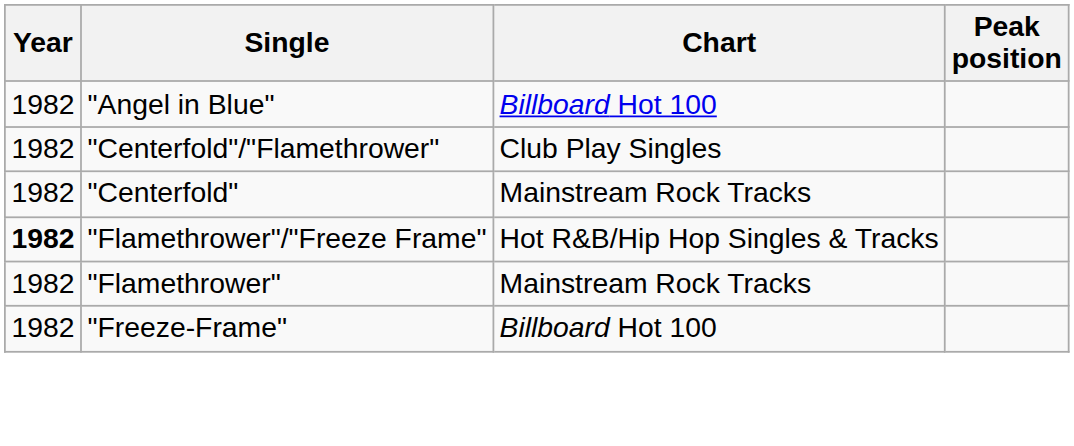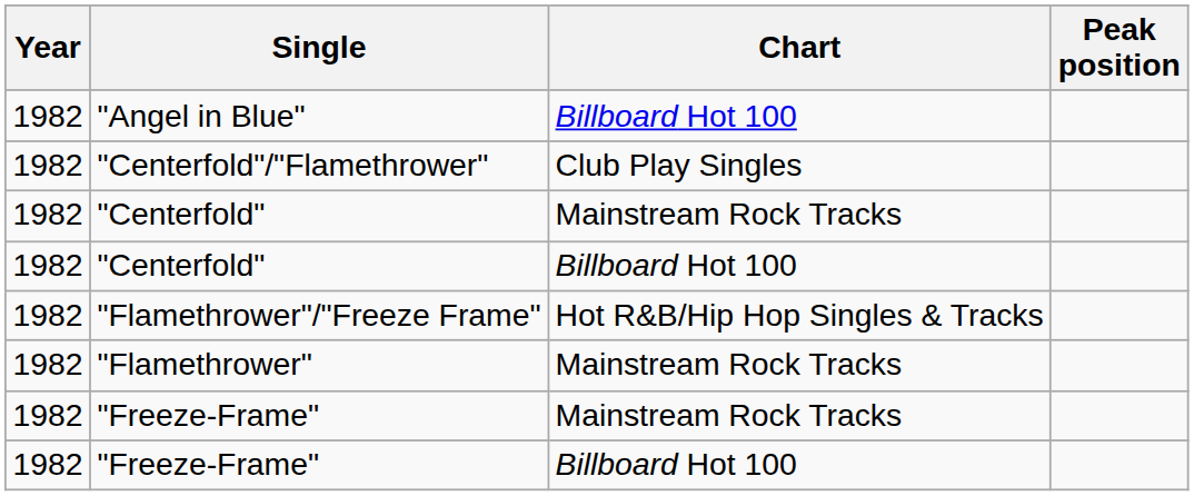 <table class="wikitable">
 <tr>
 <th scope="col">Year</th>
 <th scope="col">Single</th>
 <th scope="col">Chart</th>
 <th scope="col">Peak<br> position</th>
 </tr>
 <tr>
 <td>1982</td>
 <td>"Angel in Blue"</td>
 <td><a href='#'><em>Billboard</em> Hot 100</a></td>
 <td></td>
 </tr>
 <tr>
 <td>1982</td>
 <td>"Centerfold"/"Flamethrower"</td>
 <td>Club Play Singles</td>
 <td></td>
 </tr>
 <tr>
 <td>1982</td>
 <td>"Centerfold"</td>
 <td>Mainstream Rock Tracks</td>
 <td></td>
 </tr>
 <tr>
-<td><strong>1982</strong></td>
+<td>1982</td>
+<td>"Centerfold"</td>
+<td><em>Billboard</em> Hot 100</td>
+<td></td>
+</tr>
+<tr>
+<td>1982</td>
 <td>"Flamethrower"/"Freeze Frame"</td>
 <td>Hot R&B/Hip Hop Singles & Tracks</td>
 <td></td>
 </tr>
 <tr>
 <td>1982</td>
 <td>"Flamethrower"</td>
 <td>Mainstream Rock Tracks</td>
 <td></td>
 </tr>
 <tr>
 <td>1982</td>
 <td>"Freeze-Frame"</td>
+<td>Mainstream Rock Tracks</td>
+<td></td>
+</tr>
+<tr>
+<td>1982</td>
+<td>"Freeze-Frame"</td>
 <td><em>Billboard</em> Hot 100</td>
 <td></td>
 </tr>
 </table>
